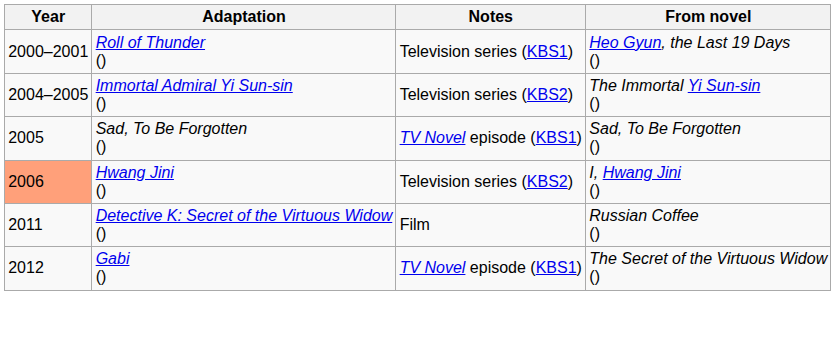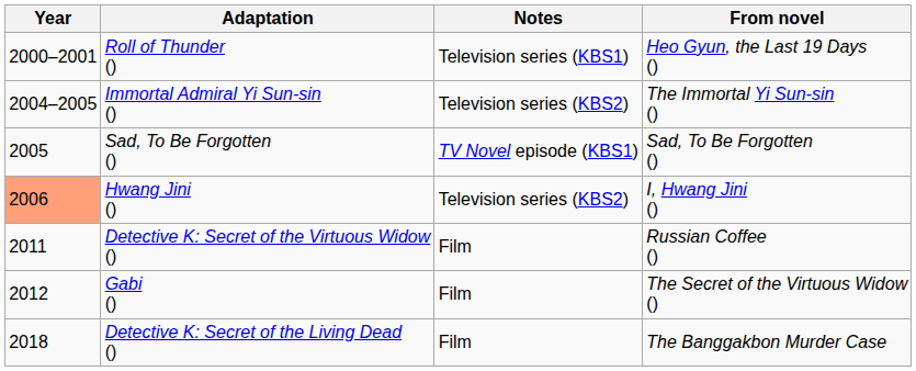 <table class=wikitable>
 <tr align=center>
 <th>Year</th>
 <th>Adaptation</th>
 <th>Notes</th>
 <th>From novel</th>
 </tr>
 <tr>
 <td>2000–2001</td>
 <td><em><a href='#'>Roll of Thunder</a></em> <br> ()</td>
 <td>Television series (<a href='#'>KBS1</a>)</td>
 <td><em><a href='#'>Heo Gyun</a>, the Last 19 Days</em> <br> ()</td>
 </tr>
 <tr>
 <td>2004–2005</td>
 <td><em><a href='#'>Immortal Admiral Yi Sun-sin</a></em> <br> ()</td>
 <td>Television series (<a href='#'>KBS2</a>)</td>
 <td><em>The Immortal <a href='#'>Yi Sun-sin</a></em> <br> ()</td>
 </tr>
 <tr>
 <td>2005</td>
 <td><em>Sad, To Be Forgotten</em> <br> ()</td>
 <td><em><a href='#'>TV Novel</a></em> episode (<a href='#'>KBS1</a>)</td>
 <td><em>Sad, To Be Forgotten</em> <br> ()</td>
 </tr>
 <tr>
 <td style="background: lightsalmon;">2006</td>
 <td><em><a href='#'>Hwang Jini</a></em> <br> ()</td>
 <td>Television series (<a href='#'>KBS2</a>)</td>
 <td><em>I, <a href='#'>Hwang Jini</a></em> <br> ()</td>
 </tr>
 <tr>
 <td>2011</td>
 <td><em><a href='#'>Detective K: Secret of the Virtuous Widow</a></em> <br> ()</td>
 <td>Film</td>
 <td><em>Russian Coffee</em> <br> ()</td>
 </tr>
 <tr>
 <td>2012</td>
 <td><em><a href='#'>Gabi</a></em> <br> ()</td>
-<td><em><a href='#'>TV Novel</a></em> episode (<a href='#'>KBS1</a>)</td>
+<td>Film</td>
 <td><em>The Secret of the Virtuous Widow</em> <br> ()</td>
+</tr>
+<tr>
+<td>2018</td>
+<td><em><a href='#'>Detective K: Secret of the Living Dead</a></em> <br> ()</td>
+<td>Film</td>
+<td><em>The Banggakbon Murder Case</em></td>
 </tr>
 <tr>
 </tr>
 </table>
